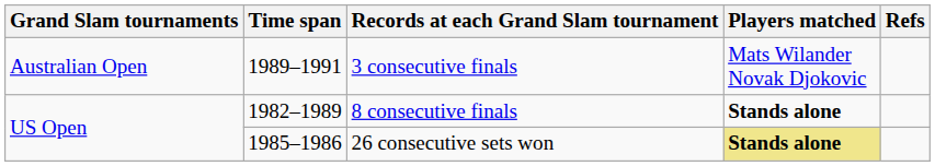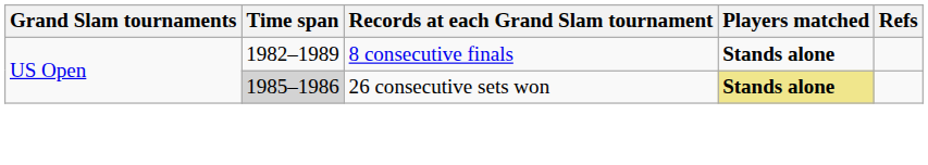 <table class="wikitable collapsible collapsed">
 <tr>
 <th>Grand Slam tournaments</th>
 <th>Time span</th>
 <th>Records at each Grand Slam tournament</th>
 <th>Players matched</th>
 <th>Refs</th>
 </tr>
 <tr>
-<td><a href='#'>Australian Open</a></td>
-<td>1989–1991</td>
-<td><a href='#'>3 consecutive finals</a></td>
-<td><a href='#'>Mats Wilander</a><br><a href='#'>Novak Djokovic</a></td>
-<td></td>
-</tr>
-<tr>
 <td rowspan="4"><a href='#'>US Open</a></td>
 <td>1982–1989</td>
 <td><a href='#'>8 consecutive finals</a></td>
 <td><strong>Stands alone</strong></td>
 <td></td>
 </tr>
 <tr>
-<td>1985–1986</td>
+<td style="background: lightgrey;">1985–1986</td>
 <td>26 consecutive sets won</td>
 <td style="background: khaki;"><strong>Stands alone</strong></td>
 <td></td>
 </tr>
 </table>
